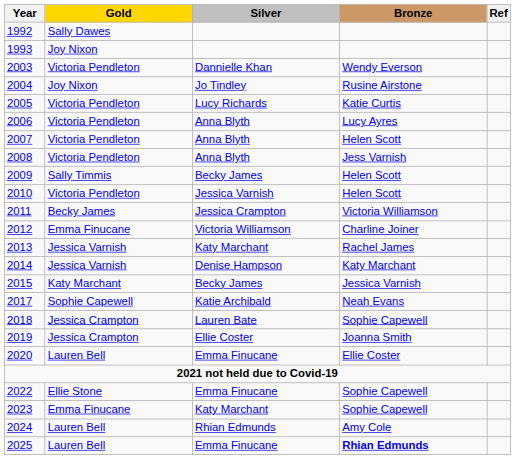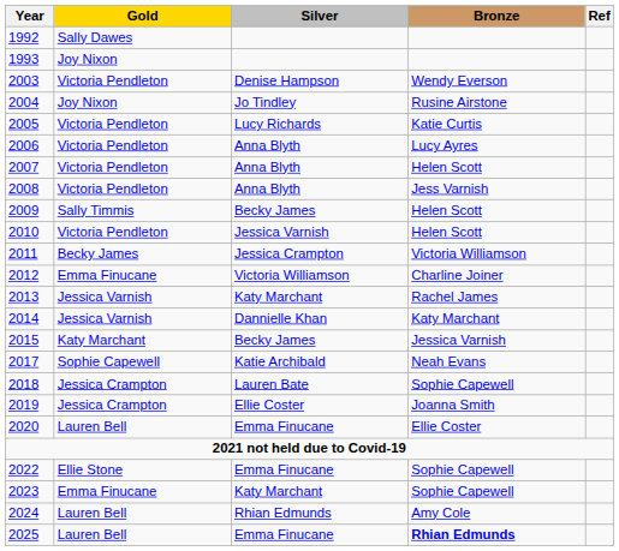 <table class="wikitable" style="font-size: 100%">
 <tr>
 <th width=50>Year</th>
 <th width=200 style="background-color: gold;">Gold</th>
 <th width=200 style="background-color: silver;">Silver</th>
 <th width=200 style="background-color: #cc9966;">Bronze</th>
 <th width=20>Ref</th>
 </tr>
 <tr>
 <td><a href='#'>1992</a></td>
 <td><a href='#'>Sally Dawes</a></td>
 <td></td>
 <td></td>
 <td></td>
 </tr>
 <tr>
 <td><a href='#'>1993</a></td>
 <td><a href='#'>Joy Nixon</a></td>
 <td></td>
 <td></td>
 <td></td>
 </tr>
 <tr>
 <td><a href='#'>2003</a></td>
 <td><a href='#'>Victoria Pendleton</a></td>
-<td><a href='#'>Dannielle Khan</a></td>
+<td><a href='#'>Denise Hampson</a></td>
 <td><a href='#'>Wendy Everson</a></td>
 <td></td>
 </tr>
 <tr>
 <td><a href='#'>2004</a></td>
 <td><a href='#'>Joy Nixon</a></td>
 <td><a href='#'>Jo Tindley</a></td>
 <td><a href='#'>Rusine Airstone</a></td>
 <td></td>
 </tr>
 <tr>
 <td><a href='#'>2005</a></td>
 <td><a href='#'>Victoria Pendleton</a></td>
 <td><a href='#'>Lucy Richards</a></td>
 <td><a href='#'>Katie Curtis</a></td>
 <td></td>
 </tr>
 <tr>
 <td><a href='#'>2006</a></td>
 <td><a href='#'>Victoria Pendleton</a></td>
 <td><a href='#'>Anna Blyth</a></td>
 <td><a href='#'>Lucy Ayres</a></td>
 <td></td>
 </tr>
 <tr>
 <td><a href='#'>2007</a></td>
 <td><a href='#'>Victoria Pendleton</a></td>
 <td><a href='#'>Anna Blyth</a></td>
 <td><a href='#'>Helen Scott</a></td>
 <td></td>
 </tr>
 <tr>
 <td><a href='#'>2008</a></td>
 <td><a href='#'>Victoria Pendleton</a></td>
 <td><a href='#'>Anna Blyth</a></td>
 <td><a href='#'>Jess Varnish</a></td>
 <td></td>
 </tr>
 <tr>
 <td><a href='#'>2009</a></td>
 <td><a href='#'>Sally Timmis</a></td>
 <td><a href='#'>Becky James</a></td>
 <td><a href='#'>Helen Scott</a></td>
 <td></td>
 </tr>
 <tr>
 <td><a href='#'>2010</a></td>
 <td><a href='#'>Victoria Pendleton</a></td>
 <td><a href='#'>Jessica Varnish</a></td>
 <td><a href='#'>Helen Scott</a></td>
 <td></td>
 </tr>
 <tr>
 <td><a href='#'>2011</a></td>
 <td><a href='#'>Becky James</a></td>
 <td><a href='#'>Jessica Crampton</a></td>
 <td><a href='#'>Victoria Williamson</a></td>
 <td></td>
 </tr>
 <tr>
 <td><a href='#'>2012</a></td>
 <td><a href='#'>Emma Finucane</a></td>
 <td><a href='#'>Victoria Williamson</a></td>
 <td><a href='#'>Charline Joiner</a></td>
 <td></td>
 </tr>
 <tr>
 <td><a href='#'>2013</a></td>
 <td><a href='#'>Jessica Varnish</a></td>
 <td><a href='#'>Katy Marchant</a></td>
 <td><a href='#'>Rachel James</a></td>
 <td></td>
 </tr>
 <tr>
 <td><a href='#'>2014</a></td>
 <td><a href='#'>Jessica Varnish</a></td>
-<td><a href='#'>Denise Hampson</a></td>
+<td><a href='#'>Dannielle Khan</a></td>
 <td><a href='#'>Katy Marchant</a></td>
 <td></td>
 </tr>
 <tr>
 <td><a href='#'>2015</a></td>
 <td><a href='#'>Katy Marchant</a></td>
 <td><a href='#'>Becky James</a></td>
 <td><a href='#'>Jessica Varnish</a></td>
 <td></td>
 </tr>
 <tr>
 <td><a href='#'>2017</a></td>
 <td><a href='#'>Sophie Capewell</a></td>
 <td><a href='#'>Katie Archibald</a></td>
 <td><a href='#'>Neah Evans</a></td>
 <td></td>
 </tr>
 <tr>
 <td><a href='#'>2018</a></td>
 <td><a href='#'>Jessica Crampton</a></td>
 <td><a href='#'>Lauren Bate</a></td>
 <td><a href='#'>Sophie Capewell</a></td>
 <td></td>
 </tr>
 <tr>
 <td><a href='#'>2019</a></td>
 <td><a href='#'>Jessica Crampton</a></td>
 <td><a href='#'>Ellie Coster</a></td>
 <td><a href='#'>Joanna Smith</a></td>
 <td></td>
 </tr>
 <tr>
 <td><a href='#'>2020</a></td>
 <td><a href='#'>Lauren Bell</a></td>
 <td><a href='#'>Emma Finucane</a></td>
 <td><a href='#'>Ellie Coster</a></td>
 <td></td>
 </tr>
 <tr>
 <td colspan=5 align=center><strong>2021 not held due to Covid-19</strong></td>
 </tr>
 <tr>
 <td><a href='#'>2022</a></td>
 <td><a href='#'>Ellie Stone</a></td>
 <td><a href='#'>Emma Finucane</a></td>
 <td><a href='#'>Sophie Capewell</a></td>
 <td></td>
 </tr>
 <tr>
 <td><a href='#'>2023</a></td>
 <td><a href='#'>Emma Finucane</a></td>
 <td><a href='#'>Katy Marchant</a></td>
 <td><a href='#'>Sophie Capewell</a></td>
 <td></td>
 </tr>
 <tr>
 <td><a href='#'>2024</a></td>
 <td><a href='#'>Lauren Bell</a></td>
 <td><a href='#'>Rhian Edmunds</a></td>
 <td><a href='#'>Amy Cole</a></td>
 <td></td>
 </tr>
 <tr>
 <td><a href='#'>2025</a></td>
 <td><a href='#'>Lauren Bell</a></td>
 <td><a href='#'>Emma Finucane</a></td>
 <td><strong><a href='#'>Rhian Edmunds</a></strong></td>
 <td></td>
 </tr>
 </table>
